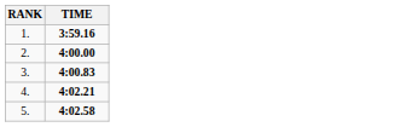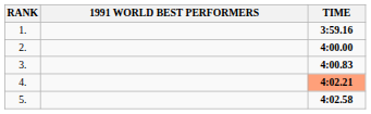 <table class="wikitable" style="border-collapse: collapse; font-size: 90%;">
 <tr>
 <th>RANK</th>
+<th align="center" style="width: 25em">1991 WORLD BEST PERFORMERS</th>
 <th align="center" style="width: 5em">TIME</th>
 </tr>
 <tr>
 <td align="center">1.</td>
+<td></td>
 <td align="center"><strong>3:59.16</strong></td>
 </tr>
 <tr>
 <td align="center">2.</td>
+<td></td>
 <td align="center"><strong>4:00.00</strong></td>
 </tr>
 <tr>
 <td align="center">3.</td>
+<td></td>
 <td align="center"><strong>4:00.83</strong></td>
 </tr>
 <tr>
 <td align="center">4.</td>
-<td align="center"><strong>4:02.21</strong></td>
+<td></td>
+<td align="center" style="background: lightsalmon;"><strong>4:02.21</strong></td>
 </tr>
 <tr>
 <td align="center">5.</td>
+<td></td>
 <td align="center"><strong>4:02.58</strong></td>
 </tr>
 </table>
